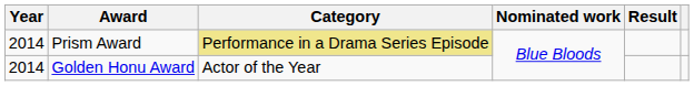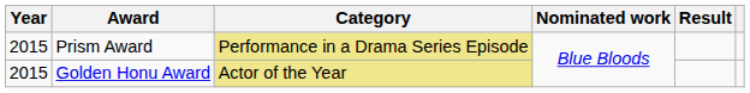 <table class="wikitable sortable plainrowheaders">
 <tr>
 <th scope="col">Year</th>
 <th scope="col">Award</th>
 <th scope="col">Category</th>
 <th scope="col">Nominated work</th>
 <th scope="col">Result</th>
 <th scope="col" class="unsortable"></th>
 </tr>
 <tr>
-<td>2014</td>
+<td>2015</td>
 <td>Prism Award</td>
 <td style="background: khaki;">Performance in a Drama Series Episode</td>
 <td rowspan="2" style="text-align: center;"><em><a href='#'>Blue Bloods</a></em></td>
 <td></td>
 <td style="text-align: center;"></td>
 </tr>
 <tr>
-<td>2014</td>
+<td>2015</td>
 <td><a href='#'>Golden Honu Award</a></td>
-<td>Actor of the Year</td>
+<td style="background: khaki;">Actor of the Year</td>
 <td></td>
 <td style="text-align: center;"></td>
 </tr>
 </table>
